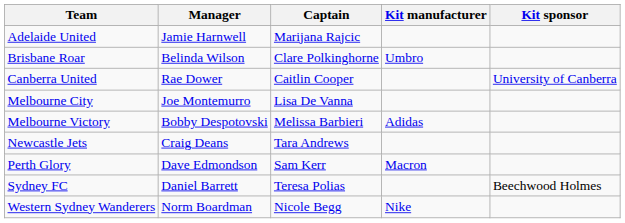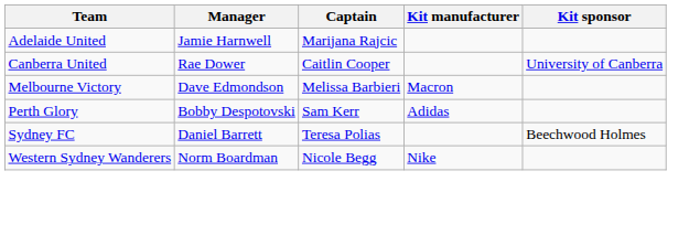 <table class="wikitable sortable" style="text-align: left">
 <tr>
 <th>Team</th>
 <th>Manager</th>
 <th>Captain</th>
 <th><a href='#'>Kit</a> manufacturer</th>
 <th><a href='#'>Kit</a> sponsor</th>
 </tr>
 <tr>
 <td><a href='#'>Adelaide United</a></td>
 <td> <a href='#'>Jamie Harnwell</a></td>
 <td> <a href='#'>Marijana Rajcic</a></td>
 <td></td>
 <td></td>
 </tr>
 <tr>
-<td><a href='#'>Brisbane Roar</a></td>
-<td> <a href='#'>Belinda Wilson</a></td>
-<td> <a href='#'>Clare Polkinghorne</a></td>
-<td><a href='#'>Umbro</a></td>
-<td></td>
-</tr>
-<tr>
 <td><a href='#'>Canberra United</a></td>
 <td> <a href='#'>Rae Dower</a></td>
 <td> <a href='#'>Caitlin Cooper</a></td>
 <td></td>
 <td><a href='#'>University of Canberra</a></td>
 </tr>
 <tr>
-<td><a href='#'>Melbourne City</a></td>
-<td> <a href='#'>Joe Montemurro</a></td>
-<td> <a href='#'>Lisa De Vanna</a></td>
-<td></td>
-<td></td>
-</tr>
-<tr>
 <td><a href='#'>Melbourne Victory</a></td>
-<td> <a href='#'>Bobby Despotovski</a></td>
+<td> <a href='#'>Dave Edmondson</a></td>
 <td> <a href='#'>Melissa Barbieri</a></td>
-<td><a href='#'>Adidas</a></td>
-<td></td>
-</tr>
-<tr>
-<td><a href='#'>Newcastle Jets</a></td>
-<td> <a href='#'>Craig Deans</a></td>
-<td> <a href='#'>Tara Andrews</a></td>
-<td></td>
+<td><a href='#'>Macron</a></td>
 <td></td>
 </tr>
 <tr>
 <td><a href='#'>Perth Glory</a></td>
-<td> <a href='#'>Dave Edmondson</a></td>
+<td> <a href='#'>Bobby Despotovski</a></td>
 <td> <a href='#'>Sam Kerr</a></td>
-<td><a href='#'>Macron</a></td>
+<td><a href='#'>Adidas</a></td>
 <td></td>
 </tr>
 <tr>
 <td><a href='#'>Sydney FC</a></td>
 <td> <a href='#'>Daniel Barrett</a></td>
 <td> <a href='#'>Teresa Polias</a></td>
 <td></td>
 <td>Beechwood Holmes</td>
 </tr>
 <tr>
 <td><a href='#'>Western Sydney Wanderers</a></td>
 <td> <a href='#'>Norm Boardman</a></td>
 <td> <a href='#'>Nicole Begg</a></td>
 <td><a href='#'>Nike</a></td>
 <td></td>
 </tr>
 </table>
